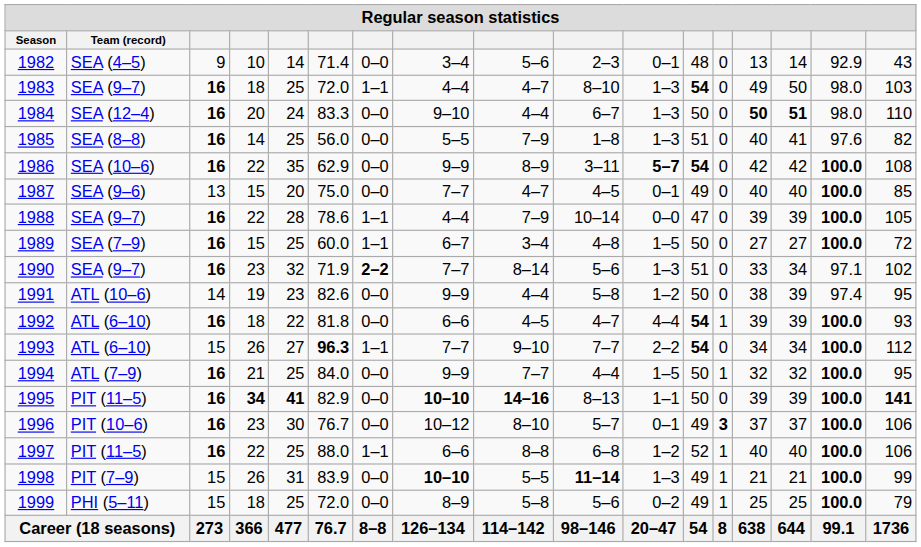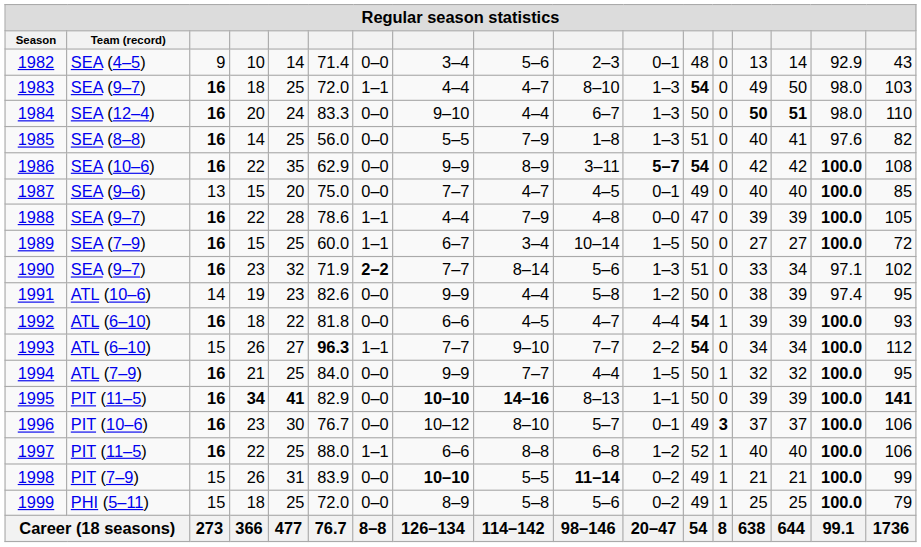 <table class="wikitable collapsible collapsed" style="margin: auto; text-align:right; font-size:90%; width:800px;">
 <tr>
 <th style="background-color:#dcdcdc;" colspan="17">Regular season statistics</th>
 </tr>
 <tr style="font-size:x-small;">
 <th>Season</th>
 <th>Team (record)</th>
 <th></th>
 <th></th>
 <th></th>
 <th></th>
 <th></th>
 <th></th>
 <th></th>
 <th></th>
 <th></th>
 <th></th>
 <th></th>
 <th></th>
 <th></th>
 <th></th>
 <th></th>
 </tr>
 <tr>
 <td style="text-align:center;"><a href='#'>1982</a></td>
 <td style="text-align:left;" nowrap="nowrap"><a href='#'>SEA</a> (<a href='#'>4–5</a>)</td>
 <td>9</td>
 <td>10</td>
 <td>14</td>
 <td>71.4</td>
 <td>0–0</td>
 <td>3–4</td>
 <td>5–6</td>
 <td>2–3</td>
 <td>0–1</td>
 <td>48</td>
 <td>0</td>
 <td>13</td>
 <td>14</td>
 <td>92.9</td>
 <td>43</td>
 </tr>
 <tr>
 <td style="text-align:center;"><a href='#'>1983</a></td>
 <td style="text-align:left;" nowrap="nowrap"><a href='#'>SEA</a> (<a href='#'>9–7</a>)</td>
 <td><strong>16</strong></td>
 <td>18</td>
 <td>25</td>
 <td>72.0</td>
 <td>1–1</td>
 <td>4–4</td>
 <td>4–7</td>
 <td>8–10</td>
 <td>1–3</td>
 <td><strong>54</strong></td>
 <td>0</td>
 <td>49</td>
 <td>50</td>
 <td>98.0</td>
 <td>103</td>
 </tr>
 <tr>
 <td style="text-align:center;"><a href='#'>1984</a></td>
 <td style="text-align:left;" nowrap="nowrap"><a href='#'>SEA</a> (<a href='#'>12–4</a>)</td>
 <td><strong>16</strong></td>
 <td>20</td>
 <td>24</td>
 <td>83.3</td>
 <td>0–0</td>
 <td>9–10</td>
 <td>4–4</td>
 <td>6–7</td>
 <td>1–3</td>
 <td>50</td>
 <td>0</td>
 <td><strong>50</strong></td>
 <td><strong>51</strong></td>
 <td>98.0</td>
 <td>110</td>
 </tr>
 <tr>
 <td style="text-align:center;"><a href='#'>1985</a></td>
 <td style="text-align:left;" nowrap="nowrap"><a href='#'>SEA</a> (<a href='#'>8–8</a>)</td>
 <td><strong>16</strong></td>
 <td>14</td>
 <td>25</td>
 <td>56.0</td>
 <td>0–0</td>
 <td>5–5</td>
 <td>7–9</td>
 <td>1–8</td>
 <td>1–3</td>
 <td>51</td>
 <td>0</td>
 <td>40</td>
 <td>41</td>
 <td>97.6</td>
 <td>82</td>
 </tr>
 <tr>
 <td style="text-align:center;"><a href='#'>1986</a></td>
 <td style="text-align:left;" nowrap="nowrap"><a href='#'>SEA</a> (<a href='#'>10–6</a>)</td>
 <td><strong>16</strong></td>
 <td>22</td>
 <td>35</td>
 <td>62.9</td>
 <td>0–0</td>
 <td>9–9</td>
 <td>8–9</td>
 <td>3–11</td>
 <td><strong>5–7</strong></td>
 <td><strong>54</strong></td>
 <td>0</td>
 <td>42</td>
 <td>42</td>
 <td><strong>100.0</strong></td>
 <td>108</td>
 </tr>
 <tr>
 <td style="text-align:center;"><a href='#'>1987</a></td>
 <td style="text-align:left;" nowrap="nowrap"><a href='#'>SEA</a> (<a href='#'>9–6</a>)</td>
 <td>13</td>
 <td>15</td>
 <td>20</td>
 <td>75.0</td>
 <td>0–0</td>
 <td>7–7</td>
 <td>4–7</td>
 <td>4–5</td>
 <td>0–1</td>
 <td>49</td>
 <td>0</td>
 <td>40</td>
 <td>40</td>
 <td><strong>100.0</strong></td>
 <td>85</td>
 </tr>
 <tr>
 <td style="text-align:center;"><a href='#'>1988</a></td>
 <td style="text-align:left;" nowrap="nowrap"><a href='#'>SEA</a> (<a href='#'>9–7</a>)</td>
 <td><strong>16</strong></td>
 <td>22</td>
 <td>28</td>
 <td>78.6</td>
 <td>1–1</td>
 <td>4–4</td>
 <td>7–9</td>
-<td>10–14</td>
+<td>4–8</td>
 <td>0–0</td>
 <td>47</td>
 <td>0</td>
 <td>39</td>
 <td>39</td>
 <td><strong>100.0</strong></td>
 <td>105</td>
 </tr>
 <tr>
 <td style="text-align:center;"><a href='#'>1989</a></td>
 <td style="text-align:left;" nowrap="nowrap"><a href='#'>SEA</a> (<a href='#'>7–9</a>)</td>
 <td><strong>16</strong></td>
 <td>15</td>
 <td>25</td>
 <td>60.0</td>
 <td>1–1</td>
 <td>6–7</td>
 <td>3–4</td>
-<td>4–8</td>
+<td>10–14</td>
 <td>1–5</td>
 <td>50</td>
 <td>0</td>
 <td>27</td>
 <td>27</td>
 <td><strong>100.0</strong></td>
 <td>72</td>
 </tr>
 <tr>
 <td style="text-align:center;"><a href='#'>1990</a></td>
 <td style="text-align:left;" nowrap="nowrap"><a href='#'>SEA</a> (<a href='#'>9–7</a>)</td>
 <td><strong>16</strong></td>
 <td>23</td>
 <td>32</td>
 <td>71.9</td>
 <td><strong>2–2</strong></td>
 <td>7–7</td>
 <td>8–14</td>
 <td>5–6</td>
 <td>1–3</td>
 <td>51</td>
 <td>0</td>
 <td>33</td>
 <td>34</td>
 <td>97.1</td>
 <td>102</td>
 </tr>
 <tr>
 <td style="text-align:center;"><a href='#'>1991</a></td>
 <td style="text-align:left;" nowrap="nowrap"><a href='#'>ATL</a> (<a href='#'>10–6</a>)</td>
 <td>14</td>
 <td>19</td>
 <td>23</td>
 <td>82.6</td>
 <td>0–0</td>
 <td>9–9</td>
 <td>4–4</td>
 <td>5–8</td>
 <td>1–2</td>
 <td>50</td>
 <td>0</td>
 <td>38</td>
 <td>39</td>
 <td>97.4</td>
 <td>95</td>
 </tr>
 <tr>
 <td style="text-align:center;"><a href='#'>1992</a></td>
 <td style="text-align:left;" nowrap="nowrap"><a href='#'>ATL</a> (<a href='#'>6–10</a>)</td>
 <td><strong>16</strong></td>
 <td>18</td>
 <td>22</td>
 <td>81.8</td>
 <td>0–0</td>
 <td>6–6</td>
 <td>4–5</td>
 <td>4–7</td>
 <td>4–4</td>
 <td><strong>54</strong></td>
 <td>1</td>
 <td>39</td>
 <td>39</td>
 <td><strong>100.0</strong></td>
 <td>93</td>
 </tr>
 <tr>
 <td style="text-align:center;"><a href='#'>1993</a></td>
 <td style="text-align:left;" nowrap="nowrap"><a href='#'>ATL</a> (<a href='#'>6–10</a>)</td>
 <td>15</td>
 <td>26</td>
 <td>27</td>
 <td><strong>96.3</strong></td>
 <td>1–1</td>
 <td>7–7</td>
 <td>9–10</td>
 <td>7–7</td>
 <td>2–2</td>
 <td><strong>54</strong></td>
 <td>0</td>
 <td>34</td>
 <td>34</td>
 <td><strong>100.0</strong></td>
 <td>112</td>
 </tr>
 <tr>
 <td style="text-align:center;"><a href='#'>1994</a></td>
 <td style="text-align:left;" nowrap="nowrap"><a href='#'>ATL</a> (<a href='#'>7–9</a>)</td>
 <td><strong>16</strong></td>
 <td>21</td>
 <td>25</td>
 <td>84.0</td>
 <td>0–0</td>
 <td>9–9</td>
 <td>7–7</td>
 <td>4–4</td>
 <td>1–5</td>
 <td>50</td>
 <td>1</td>
 <td>32</td>
 <td>32</td>
 <td><strong>100.0</strong></td>
 <td>95</td>
 </tr>
 <tr>
 <td style="text-align:center;"><a href='#'>1995</a></td>
 <td style="text-align:left;" nowrap="nowrap"><a href='#'>PIT</a> (<a href='#'>11–5</a>)</td>
 <td><strong>16</strong></td>
 <td><strong>34</strong></td>
 <td><strong>41</strong></td>
 <td>82.9</td>
 <td>0–0</td>
 <td><strong>10–10</strong></td>
 <td><strong>14–16</strong></td>
 <td>8–13</td>
 <td>1–1</td>
 <td>50</td>
 <td>0</td>
 <td>39</td>
 <td>39</td>
 <td><strong>100.0</strong></td>
 <td><strong>141</strong></td>
 </tr>
 <tr>
 <td style="text-align:center;"><a href='#'>1996</a></td>
 <td style="text-align:left;" nowrap="nowrap"><a href='#'>PIT</a> (<a href='#'>10–6</a>)</td>
 <td><strong>16</strong></td>
 <td>23</td>
 <td>30</td>
 <td>76.7</td>
 <td>0–0</td>
 <td>10–12</td>
 <td>8–10</td>
 <td>5–7</td>
 <td>0–1</td>
 <td>49</td>
 <td><strong>3</strong></td>
 <td>37</td>
 <td>37</td>
 <td><strong>100.0</strong></td>
 <td>106</td>
 </tr>
 <tr>
 <td style="text-align:center;"><a href='#'>1997</a></td>
 <td style="text-align:left;" nowrap="nowrap"><a href='#'>PIT</a> (<a href='#'>11–5</a>)</td>
 <td><strong>16</strong></td>
 <td>22</td>
 <td>25</td>
 <td>88.0</td>
 <td>1–1</td>
 <td>6–6</td>
 <td>8–8</td>
 <td>6–8</td>
 <td>1–2</td>
 <td>52</td>
 <td>1</td>
 <td>40</td>
 <td>40</td>
 <td><strong>100.0</strong></td>
 <td>106</td>
 </tr>
 <tr>
 <td style="text-align:center;"><a href='#'>1998</a></td>
 <td style="text-align:left;" nowrap="nowrap"><a href='#'>PIT</a> (<a href='#'>7–9</a>)</td>
 <td>15</td>
 <td>26</td>
 <td>31</td>
 <td>83.9</td>
 <td>0–0</td>
 <td><strong>10–10</strong></td>
 <td>5–5</td>
 <td><strong>11–14</strong></td>
-<td>1–3</td>
+<td>0–2</td>
 <td>49</td>
 <td>1</td>
 <td>21</td>
 <td>21</td>
 <td><strong>100.0</strong></td>
 <td>99</td>
 </tr>
 <tr>
 <td style="text-align:center;"><a href='#'>1999</a></td>
 <td style="text-align:left;" nowrap="nowrap"><a href='#'>PHI</a> (<a href='#'>5–11</a>)</td>
 <td>15</td>
 <td>18</td>
 <td>25</td>
 <td>72.0</td>
 <td>0–0</td>
 <td>8–9</td>
 <td>5–8</td>
 <td>5–6</td>
 <td>0–2</td>
 <td>49</td>
 <td>1</td>
 <td>25</td>
 <td>25</td>
 <td><strong>100.0</strong></td>
 <td>79</td>
 </tr>
 <tr>
 <th colspan="2">Career (18 seasons)</th>
 <th>273</th>
 <th>366</th>
 <th>477</th>
 <th>76.7</th>
 <th>8–8</th>
 <th>126–134</th>
 <th>114–142</th>
 <th>98–146</th>
 <th>20–47</th>
 <th>54</th>
 <th>8</th>
 <th>638</th>
 <th>644</th>
 <th>99.1</th>
 <th>1736</th>
 </tr>
 </table>
